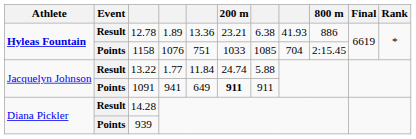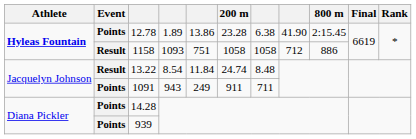 <table class=wikitable style=font-size:90%;text-align:center>
 <tr>
 <th>Athlete</th>
 <th>Event</th>
 <th></th>
 <th></th>
 <th></th>
 <th>200 m</th>
 <th></th>
 <th></th>
 <th>800 m</th>
 <th>Final</th>
 <th>Rank</th>
 </tr>
 <tr>
 <td rowspan=2 align=left><strong><a href='#'>Hyleas Fountain</a></strong></td>
-<th style=font-size:95%>Result</th>
+<th style=font-size:95%>Points</th>
 <td>12.78</td>
 <td>1.89</td>
-<td>13.36</td>
-<td>23.21</td>
+<td>13.86</td>
+<td>23.28</td>
 <td>6.38</td>
-<td>41.93</td>
-<td>886</td>
+<td>41.90</td>
+<td>2:15.45</td>
 <td rowspan=2>6619</td>
 <td rowspan=2>*</td>
 </tr>
 <tr>
-<th style=font-size:95%>Points</th>
+<th style=font-size:95%>Result</th>
 <td>1158</td>
-<td>1076</td>
+<td>1093</td>
 <td>751</td>
-<td>1033</td>
-<td>1085</td>
-<td>704</td>
-<td>2:15.45</td>
+<td>1058</td>
+<td>1058</td>
+<td>712</td>
+<td>886</td>
 </tr>
 <tr>
 <td rowspan=2 align=left><a href='#'>Jacquelyn Johnson</a></td>
 <th style=font-size:95%>Result</th>
 <td>13.22</td>
-<td>1.77</td>
+<td>8.54</td>
 <td>11.84</td>
 <td>24.74</td>
-<td>5.88</td>
+<td>8.48</td>
 <td rowspan=2 colspan=2></td>
 <td rowspan=2 colspan=2></td>
 </tr>
 <tr>
 <th style=font-size:95%>Points</th>
 <td>1091</td>
-<td>941</td>
-<td>649</td>
-<td><strong>911</strong></td>
+<td>943</td>
+<td>249</td>
 <td>911</td>
+<td>711</td>
 </tr>
 <tr>
 <td rowspan=2 align=left><a href='#'>Diana Pickler</a></td>
-<th style=font-size:95%>Result</th>
+<th style=font-size:95%>Points</th>
 <td>14.28</td>
 <td colspan=6 rowspan=2></td>
 <td rowspan=2 colspan=2></td>
 </tr>
 <tr>
 <th style=font-size:95%>Points</th>
 <td>939</td>
 </tr>
 </table>
